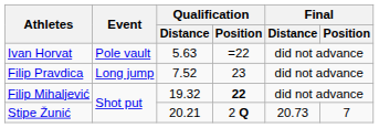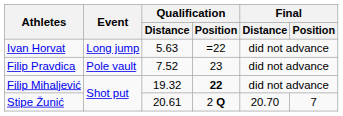 <table class=wikitable style="font-size:90%">
 <tr>
 <th rowspan="2">Athletes</th>
 <th rowspan="2">Event</th>
 <th colspan="2">Qualification</th>
 <th colspan="2">Final</th>
 </tr>
 <tr style="font-size:95%">
 <th>Distance</th>
 <th>Position</th>
 <th>Distance</th>
 <th>Position</th>
 </tr>
 <tr>
 <td><a href='#'>Ivan Horvat</a></td>
-<td><a href='#'>Pole vault</a></td>
+<td><a href='#'>Long jump</a></td>
 <td align=center>5.63</td>
 <td align=center>=22</td>
 <td align=center colspan=2>did not advance</td>
 </tr>
 <tr>
 <td><a href='#'>Filip Pravdica</a></td>
-<td><a href='#'>Long jump</a></td>
+<td><a href='#'>Pole vault</a></td>
 <td align=center>7.52</td>
 <td align=center>23</td>
 <td align=center colspan=2>did not advance</td>
 </tr>
 <tr>
 <td><a href='#'>Filip Mihaljević</a></td>
 <td rowspan=2><a href='#'>Shot put</a></td>
 <td align=center>19.32</td>
 <td align=center><strong>22</strong></td>
 <td align=center colspan=2>did not advance</td>
 </tr>
 <tr>
 <td><a href='#'>Stipe Žunić</a></td>
-<td align=center>20.21</td>
+<td align=center>20.61</td>
 <td align=center>2 <strong>Q</strong></td>
-<td align=center>20.73</td>
+<td align=center>20.70</td>
 <td align=center>7</td>
 </tr>
 </table>
